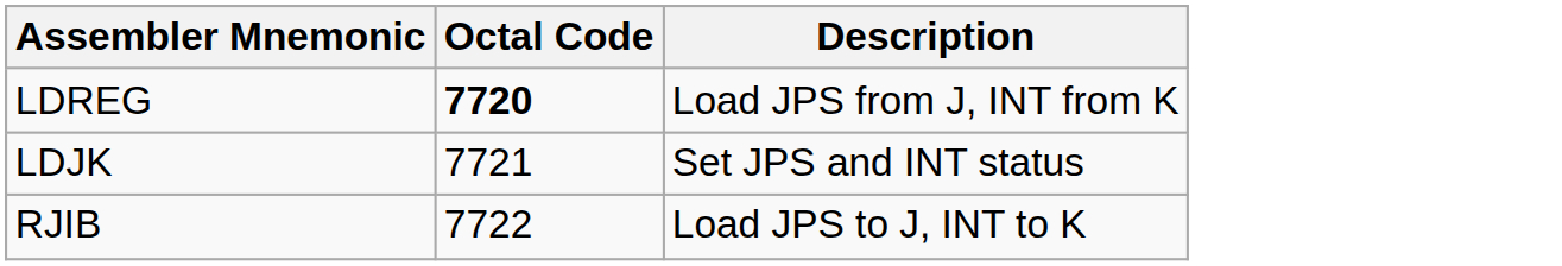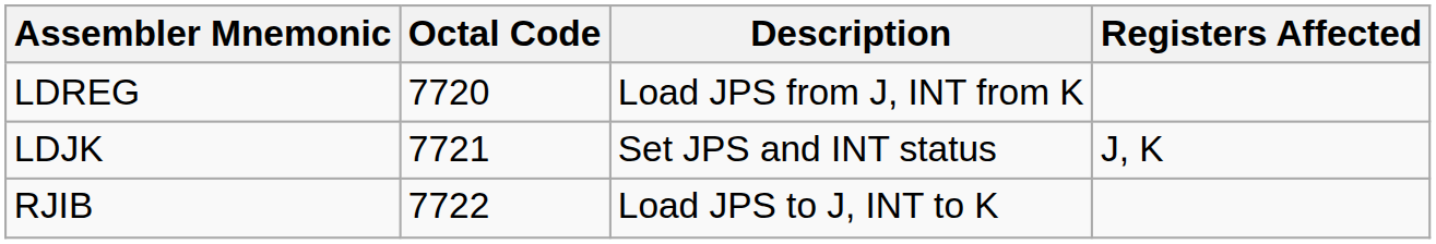 <table class="wikitable">
 <tr>
 <th>Assembler Mnemonic</th>
 <th>Octal Code</th>
 <th>Description</th>
+<th>Registers Affected</th>
 </tr>
 <tr>
 <td>LDREG</td>
-<td><strong>7720</strong></td>
+<td>7720</td>
 <td>Load JPS from J, INT from K</td>
+<td></td>
 </tr>
 <tr>
 <td>LDJK</td>
 <td>7721</td>
 <td>Set JPS and INT status</td>
+<td>J, K</td>
 </tr>
 <tr>
 <td>RJIB</td>
 <td>7722</td>
 <td>Load JPS to J, INT to K</td>
+<td></td>
 </tr>
 </table>
